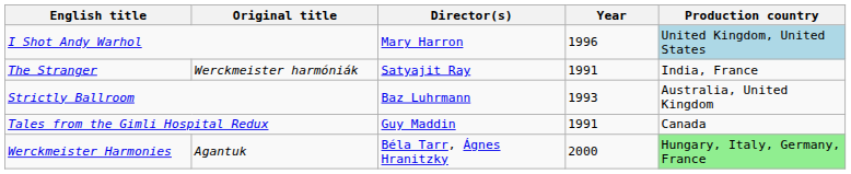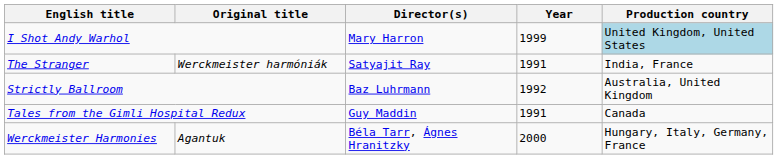 <table class="sortable wikitable" width="100%" cellpadding="5">
 <tr>
 <th scope="col" width="20%">English title</th>
 <th scope="col" width="20%">Original title</th>
 <th scope="col" width="20%">Director(s)</th>
 <th scope="col" width="10%">Year</th>
 <th scope="col" width="20%">Production country</th>
 </tr>
 <tr>
 <td colspan=2><em><a href='#'>I Shot Andy Warhol</a></em></td>
 <td><a href='#'>Mary Harron</a></td>
-<td>1996</td>
+<td>1999</td>
 <td style="background: lightblue;">United Kingdom, United States</td>
 </tr>
 <tr>
 <td><em><a href='#'>The Stranger</a></em></td>
 <td><em>Werckmeister harmóniák</em></td>
 <td><a href='#'>Satyajit Ray</a></td>
 <td>1991</td>
 <td>India, France</td>
 </tr>
 <tr>
 <td colspan=2><em><a href='#'>Strictly Ballroom</a></em></td>
 <td><a href='#'>Baz Luhrmann</a></td>
-<td>1993</td>
+<td>1992</td>
 <td>Australia, United Kingdom</td>
 </tr>
 <tr>
 <td colspan=2><em><a href='#'>Tales from the Gimli Hospital Redux</a></em></td>
 <td><a href='#'>Guy Maddin</a></td>
 <td>1991</td>
 <td>Canada</td>
 </tr>
 <tr>
 <td><em><a href='#'>Werckmeister Harmonies</a></em></td>
 <td><em>Agantuk</em></td>
 <td><a href='#'>Béla Tarr</a>, <a href='#'>Ágnes Hranitzky</a></td>
 <td>2000</td>
-<td style="background: lightgreen;">Hungary, Italy, Germany, France</td>
+<td>Hungary, Italy, Germany, France</td>
 </tr>
 </table>
